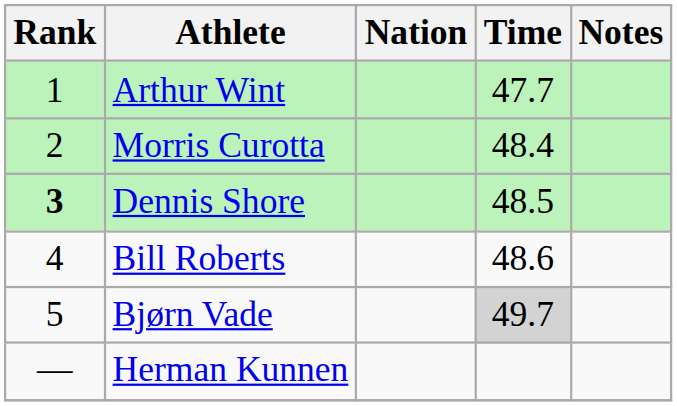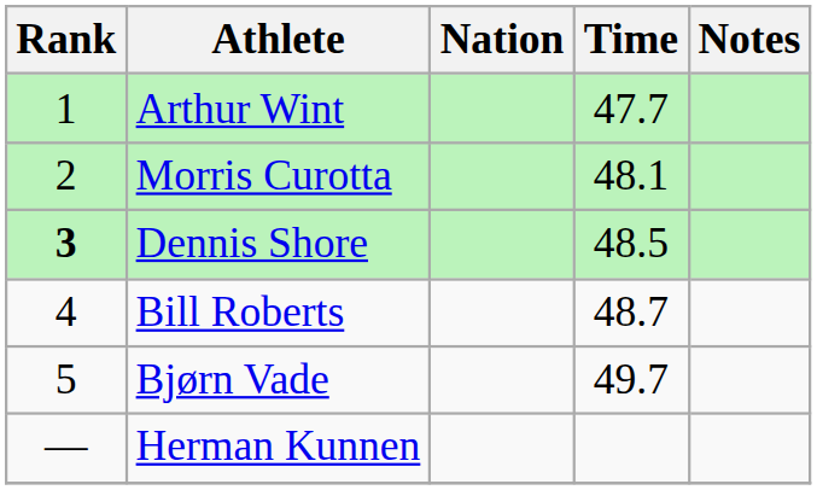 <table class="wikitable sortable" style="text-align:center">
 <tr>
 <th>Rank</th>
 <th>Athlete</th>
 <th>Nation</th>
 <th>Time</th>
 <th>Notes</th>
 </tr>
 <tr bgcolor=#bbf3bb>
 <td>1</td>
 <td align=left><a href='#'>Arthur Wint</a></td>
 <td align=left></td>
 <td>47.7</td>
 <td></td>
 </tr>
 <tr bgcolor=#bbf3bb>
 <td>2</td>
 <td align=left><a href='#'>Morris Curotta</a></td>
 <td align=left></td>
-<td>48.4</td>
+<td>48.1</td>
 <td></td>
 </tr>
 <tr bgcolor=#bbf3bb>
 <td><strong>3</strong></td>
 <td align=left><a href='#'>Dennis Shore</a></td>
 <td align=left></td>
 <td>48.5</td>
 <td></td>
 </tr>
 <tr>
 <td>4</td>
 <td align=left><a href='#'>Bill Roberts</a></td>
 <td align=left></td>
-<td>48.6</td>
+<td>48.7</td>
 <td></td>
 </tr>
 <tr>
 <td>5</td>
 <td align=left><a href='#'>Bjørn Vade</a></td>
 <td align=left></td>
-<td style="background: lightgrey;">49.7</td>
+<td>49.7</td>
 <td></td>
 </tr>
 <tr>
 <td data-sort-value=6>—</td>
 <td align=left><a href='#'>Herman Kunnen</a></td>
 <td align=left></td>
 <td></td>
 <td></td>
 </tr>
 <tr>
 </tr>
 </table>
